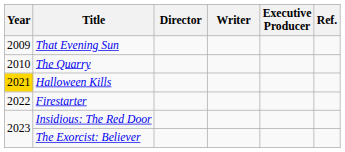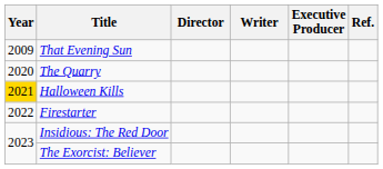 <table class="wikitable">
 <tr>
 <th>Year</th>
 <th>Title</th>
 <th width="65">Director</th>
 <th width="65">Writer</th>
 <th width="65">Executive<br>Producer</th>
 <th>Ref.</th>
 </tr>
 <tr>
 <td>2009</td>
 <td><em><a href='#'>That Evening Sun</a></em></td>
 <td></td>
 <td></td>
 <td></td>
 <td></td>
 </tr>
 <tr>
-<td>2010</td>
+<td>2020</td>
 <td><em><a href='#'>The Quarry</a></em></td>
 <td></td>
 <td></td>
 <td></td>
 <td></td>
 </tr>
 <tr>
 <td style="background: gold;">2021</td>
 <td><em><a href='#'>Halloween Kills</a></em></td>
 <td></td>
 <td></td>
 <td></td>
 <td></td>
 </tr>
 <tr>
 <td>2022</td>
 <td><em><a href='#'>Firestarter</a></em></td>
 <td></td>
 <td></td>
 <td></td>
 <td></td>
 </tr>
 <tr>
 <td rowspan=2>2023</td>
 <td><em><a href='#'>Insidious: The Red Door</a></em></td>
 <td></td>
 <td></td>
 <td></td>
 <td></td>
 </tr>
 <tr>
 <td><em><a href='#'>The Exorcist: Believer</a></em></td>
 <td></td>
 <td></td>
 <td></td>
 <td></td>
 </tr>
 </table>
